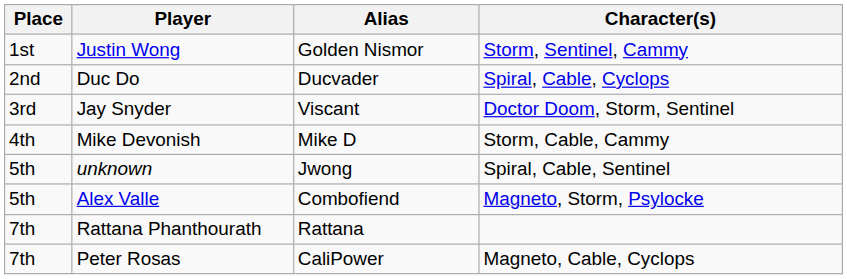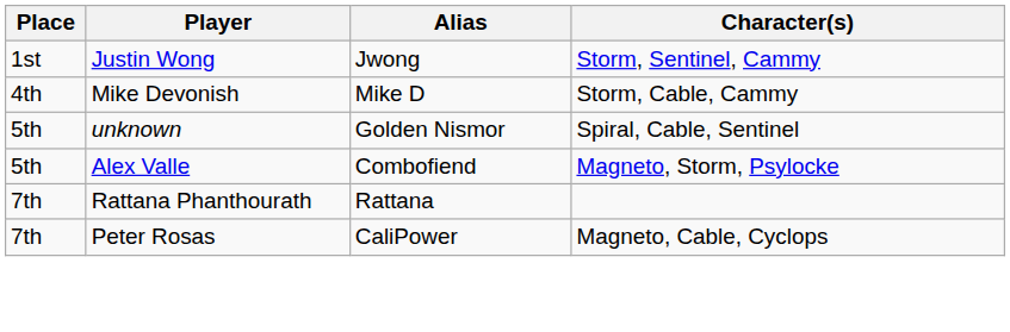 <table class="wikitable">
 <tr>
 <th style="width:50px;">Place</th>
 <th style="width:180px;">Player</th>
 <th style="width:150px;">Alias</th>
 <th style="width:300px;">Character(s)</th>
 </tr>
 <tr>
 <td>1st</td>
 <td> <a href='#'>Justin Wong</a></td>
-<td>Golden Nismor</td>
+<td>Jwong</td>
 <td><a href='#'>Storm</a>, <a href='#'>Sentinel</a>, <a href='#'>Cammy</a></td>
-</tr>
-<tr>
-<td>2nd</td>
-<td> Duc Do</td>
-<td>Ducvader</td>
-<td><a href='#'>Spiral</a>, <a href='#'>Cable</a>, <a href='#'>Cyclops</a></td>
-</tr>
-<tr>
-<td>3rd</td>
-<td> Jay Snyder</td>
-<td>Viscant</td>
-<td><a href='#'>Doctor Doom</a>, Storm, Sentinel</td>
 </tr>
 <tr>
 <td>4th</td>
 <td> Mike Devonish</td>
 <td>Mike D</td>
 <td>Storm, Cable, Cammy</td>
 </tr>
 <tr>
 <td>5th</td>
 <td> <em>unknown</em></td>
-<td>Jwong</td>
+<td>Golden Nismor</td>
 <td>Spiral, Cable, Sentinel</td>
 </tr>
 <tr>
 <td>5th</td>
 <td> <a href='#'>Alex Valle</a></td>
 <td>Combofiend</td>
 <td><a href='#'>Magneto</a>, Storm, <a href='#'>Psylocke</a></td>
 </tr>
 <tr>
 <td>7th</td>
 <td> Rattana Phanthourath</td>
 <td>Rattana</td>
 <td></td>
 </tr>
 <tr>
 <td>7th</td>
 <td> Peter Rosas</td>
 <td>CaliPower</td>
 <td>Magneto, Cable, Cyclops</td>
 </tr>
 </table>
